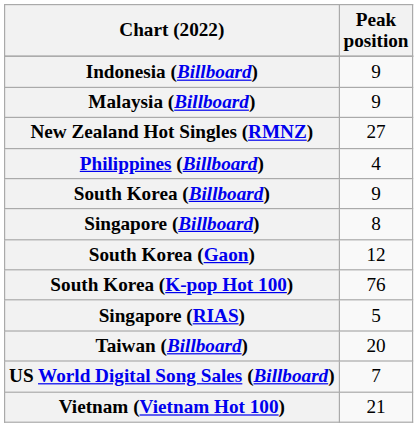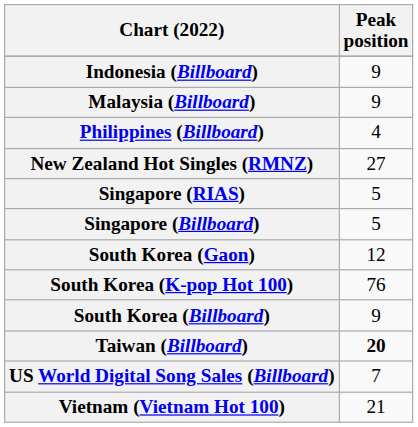 <table class="wikitable sortable plainrowheaders" style="text-align:center">
 <tr>
 <th>Chart (2022)</th>
 <th>Peak<br>position</th>
 </tr>
 <tr>
 </tr>
 <tr>
 <th scope="row">Indonesia (<em><a href='#'>Billboard</a></em>)</th>
 <td>9</td>
 </tr>
 <tr>
 <th scope="row">Malaysia (<em><a href='#'>Billboard</a></em>)</th>
 <td>9</td>
 </tr>
 <tr>
+<th scope="row"><a href='#'>Philippines</a> (<em><a href='#'>Billboard</a></em>)</th>
+<td>4</td>
+</tr>
+<tr>
 <th scope="row">New Zealand Hot Singles (<a href='#'>RMNZ</a>)</th>
 <td>27</td>
 </tr>
 <tr>
-<th scope="row"><a href='#'>Philippines</a> (<em><a href='#'>Billboard</a></em>)</th>
-<td>4</td>
-</tr>
-<tr>
-<th scope="row">South Korea (<em><a href='#'>Billboard</a></em>)</th>
-<td>9</td>
+<th scope="row">Singapore (<a href='#'>RIAS</a>)</th>
+<td>5</td>
 </tr>
 <tr>
 <th scope="row">Singapore (<em><a href='#'>Billboard</a></em>)</th>
-<td>8</td>
+<td>5</td>
 </tr>
 <tr>
 <th scope="row">South Korea (<a href='#'>Gaon</a>)</th>
 <td>12</td>
 </tr>
 <tr>
 <th scope="row">South Korea (<a href='#'>K-pop Hot 100</a>)</th>
 <td>76</td>
 </tr>
 <tr>
-<th scope="row">Singapore (<a href='#'>RIAS</a>)</th>
-<td>5</td>
+<th scope="row">South Korea (<em><a href='#'>Billboard</a></em>)</th>
+<td>9</td>
 </tr>
 <tr>
 <th scope="row">Taiwan (<em><a href='#'>Billboard</a></em>)</th>
-<td>20</td>
+<td><strong>20</strong></td>
 </tr>
 <tr>
 <th scope="row">US <a href='#'>World Digital Song Sales</a> (<em><a href='#'>Billboard</a></em>)</th>
 <td>7</td>
 </tr>
 <tr>
 <th scope="row">Vietnam (<a href='#'>Vietnam Hot 100</a>)</th>
 <td>21</td>
 </tr>
 </table>
